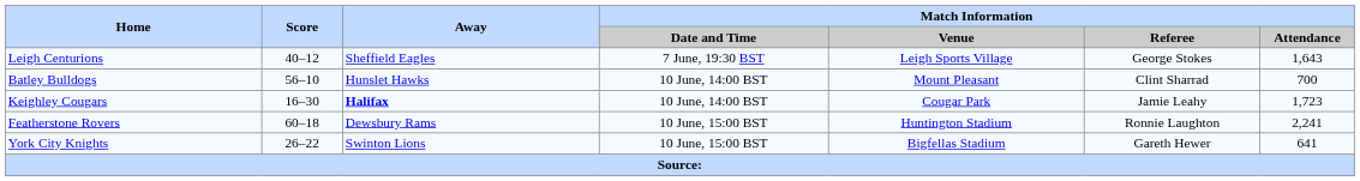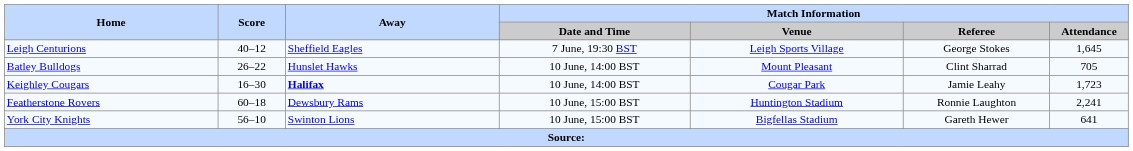 <table border="1" cellpadding="3" cellspacing="0" style="border-collapse:collapse; text-align:center; width:100%;">
 <tr style="background:#c1d8ff;">
 <th rowspan="2" style="width:19%;">Home</th>
 <th rowspan="2" style="width:6%;">Score</th>
 <th rowspan="2" style="width:19%;">Away</th>
 <th colspan=6>Match Information</th>
 </tr>
 <tr style="background:#ccc;">
 <th width=17%>Date and Time</th>
 <th width=19%>Venue</th>
 <th width=13%>Referee</th>
 <th width=7%>Attendance</th>
 </tr>
 <tr style="background:#f5faff;">
 <td align=left> <a href='#'>Leigh Centurions</a></td>
 <td>40–12</td>
 <td align=left> <a href='#'>Sheffield Eagles</a></td>
 <td>7 June, 19:30 <a href='#'>BST</a></td>
 <td><a href='#'>Leigh Sports Village</a></td>
 <td>George Stokes</td>
-<td>1,643</td>
+<td>1,645</td>
 </tr>
 <tr style="background:#f5faff;">
 <td align=left> <a href='#'>Batley Bulldogs</a></td>
-<td>56–10</td>
+<td>26–22</td>
 <td align=left> <a href='#'>Hunslet Hawks</a></td>
 <td>10 June, 14:00 BST</td>
 <td><a href='#'>Mount Pleasant</a></td>
 <td>Clint Sharrad</td>
-<td>700</td>
+<td>705</td>
 </tr>
 <tr style="background:#f5faff;">
 <td align=left> <a href='#'>Keighley Cougars</a></td>
 <td>16–30</td>
 <td align=left><strong> <a href='#'>Halifax</a></strong></td>
 <td>10 June, 14:00 BST</td>
 <td><a href='#'>Cougar Park</a></td>
 <td>Jamie Leahy</td>
 <td>1,723</td>
 </tr>
 <tr style="background:#f5faff;">
 <td align=left> <a href='#'>Featherstone Rovers</a></td>
 <td>60–18</td>
 <td align=left> <a href='#'>Dewsbury Rams</a></td>
 <td>10 June, 15:00 BST</td>
 <td><a href='#'>Huntington Stadium</a></td>
 <td>Ronnie Laughton</td>
 <td>2,241</td>
 </tr>
 <tr style="background:#f5faff;">
 <td align=left> <a href='#'>York City Knights</a></td>
-<td>26–22</td>
+<td>56–10</td>
 <td align=left> <a href='#'>Swinton Lions</a></td>
 <td>10 June, 15:00 BST</td>
 <td><a href='#'>Bigfellas Stadium</a></td>
 <td>Gareth Hewer</td>
 <td>641</td>
 </tr>
 <tr style="background:#c1d8ff;">
 <th colspan=12>Source:</th>
 </tr>
 </table>
